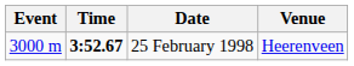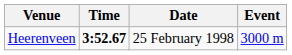 <table class='wikitable'>
 <tr>
-<th>Event</th>
+<th>Venue</th>
 <th>Time</th>
 <th>Date</th>
-<th>Venue</th>
+<th>Event</th>
 </tr>
 <tr>
-<td><a href='#'>3000 m</a></td>
+<td align=left> <a href='#'>Heerenveen</a></td>
 <td><strong>3:52.67</strong></td>
 <td>25 February 1998</td>
-<td align=left> <a href='#'>Heerenveen</a></td>
+<td><a href='#'>3000 m</a></td>
 </tr>
 </table>
